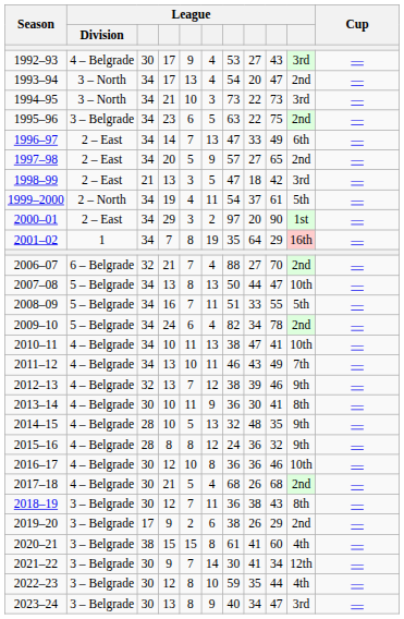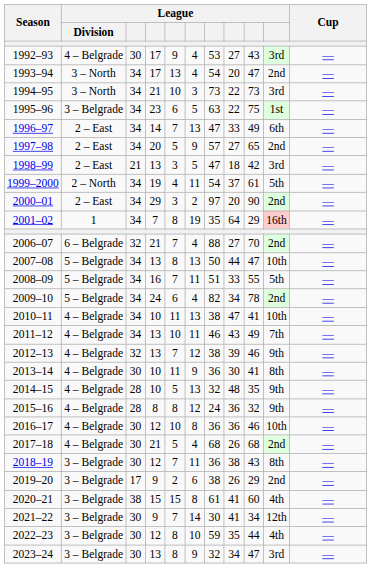 <table class="wikitable sortable" style="text-align:center">
 <tr>
 <th rowspan="2">Season</th>
 <th colspan="9">League</th>
 <th rowspan="2" width="100">Cup</th>
 </tr>
 <tr>
 <th>Division</th>
 <th width="20"></th>
 <th width="20"></th>
 <th width="20"></th>
 <th width="20"></th>
 <th width="20"></th>
 <th width="20"></th>
 <th width="20"></th>
 <th width="20"></th>
 </tr>
 <tr>
 <th colspan="11"></th>
 </tr>
 <tr>
 <td>1992–93</td>
 <td>4 – Belgrade</td>
 <td>30</td>
 <td>17</td>
 <td>9</td>
 <td>4</td>
 <td>53</td>
 <td>27</td>
 <td>43</td>
 <td style="background-color:#DFD">3rd</td>
 <td><a href='#'>—</a></td>
 </tr>
 <tr>
 <td>1993–94</td>
 <td>3 – North</td>
 <td>34</td>
 <td>17</td>
 <td>13</td>
 <td>4</td>
 <td>54</td>
 <td>20</td>
 <td>47</td>
 <td>2nd</td>
 <td><a href='#'>—</a></td>
 </tr>
 <tr>
 <td>1994–95</td>
 <td>3 – North</td>
 <td>34</td>
 <td>21</td>
 <td>10</td>
 <td>3</td>
 <td>73</td>
 <td>22</td>
 <td>73</td>
 <td>3rd</td>
 <td><a href='#'>—</a></td>
 </tr>
 <tr>
 <td>1995–96</td>
 <td>3 – Belgrade</td>
 <td>34</td>
 <td>23</td>
 <td>6</td>
 <td>5</td>
 <td>63</td>
 <td>22</td>
 <td>75</td>
-<td style="background-color:#DFD">2nd</td>
+<td style="background-color:#DFD">1st</td>
 <td><a href='#'>—</a></td>
 </tr>
 <tr>
 <td><a href='#'>1996–97</a></td>
 <td>2 – East</td>
 <td>34</td>
 <td>14</td>
 <td>7</td>
 <td>13</td>
 <td>47</td>
 <td>33</td>
 <td>49</td>
 <td>6th</td>
 <td><a href='#'>—</a></td>
 </tr>
 <tr>
 <td><a href='#'>1997–98</a></td>
 <td>2 – East</td>
 <td>34</td>
 <td>20</td>
 <td>5</td>
 <td>9</td>
 <td>57</td>
 <td>27</td>
 <td>65</td>
 <td>2nd</td>
 <td><a href='#'>—</a></td>
 </tr>
 <tr>
 <td><a href='#'>1998–99</a></td>
 <td>2 – East</td>
 <td>21</td>
 <td>13</td>
 <td>3</td>
 <td>5</td>
 <td>47</td>
 <td>18</td>
 <td>42</td>
 <td>3rd</td>
 <td><a href='#'>—</a></td>
 </tr>
 <tr>
 <td><a href='#'>1999–2000</a></td>
 <td>2 – North</td>
 <td>34</td>
 <td>19</td>
 <td>4</td>
 <td>11</td>
 <td>54</td>
 <td>37</td>
 <td>61</td>
 <td>5th</td>
 <td><a href='#'>—</a></td>
 </tr>
 <tr>
 <td><a href='#'>2000–01</a></td>
 <td>2 – East</td>
 <td>34</td>
 <td>29</td>
 <td>3</td>
 <td>2</td>
 <td>97</td>
 <td>20</td>
 <td>90</td>
-<td style="background-color:#DFD">1st</td>
+<td style="background-color:#DFD">2nd</td>
 <td><a href='#'>—</a></td>
 </tr>
 <tr>
 <td><a href='#'>2001–02</a></td>
 <td>1</td>
 <td>34</td>
 <td>7</td>
 <td>8</td>
 <td>19</td>
 <td>35</td>
 <td>64</td>
 <td>29</td>
 <td style="background-color:#FCC">16th</td>
 <td><a href='#'>—</a></td>
 </tr>
 <tr>
 <th colspan="11"></th>
 </tr>
 <tr>
 <td>2006–07</td>
 <td>6 – Belgrade</td>
 <td>32</td>
 <td>21</td>
 <td>7</td>
 <td>4</td>
 <td>88</td>
 <td>27</td>
 <td>70</td>
 <td style="background-color:#DFD">2nd</td>
 <td><a href='#'>—</a></td>
 </tr>
 <tr>
 <td>2007–08</td>
 <td>5 – Belgrade</td>
 <td>34</td>
 <td>13</td>
 <td>8</td>
 <td>13</td>
 <td>50</td>
 <td>44</td>
 <td>47</td>
 <td>10th</td>
 <td><a href='#'>—</a></td>
 </tr>
 <tr>
 <td>2008–09</td>
 <td>5 – Belgrade</td>
 <td>34</td>
 <td>16</td>
 <td>7</td>
 <td>11</td>
 <td>51</td>
 <td>33</td>
 <td>55</td>
 <td>5th</td>
 <td><a href='#'>—</a></td>
 </tr>
 <tr>
 <td>2009–10</td>
 <td>5 – Belgrade</td>
 <td>34</td>
 <td>24</td>
 <td>6</td>
 <td>4</td>
 <td>82</td>
 <td>34</td>
 <td>78</td>
 <td style="background-color:#DFD">2nd</td>
 <td><a href='#'>—</a></td>
 </tr>
 <tr>
 <td>2010–11</td>
 <td>4 – Belgrade</td>
 <td>34</td>
 <td>10</td>
 <td>11</td>
 <td>13</td>
 <td>38</td>
 <td>47</td>
 <td>41</td>
 <td>10th</td>
 <td><a href='#'>—</a></td>
 </tr>
 <tr>
 <td>2011–12</td>
 <td>4 – Belgrade</td>
 <td>34</td>
 <td>13</td>
 <td>10</td>
 <td>11</td>
 <td>46</td>
 <td>43</td>
 <td>49</td>
 <td>7th</td>
 <td><a href='#'>—</a></td>
 </tr>
 <tr>
 <td>2012–13</td>
 <td>4 – Belgrade</td>
 <td>32</td>
 <td>13</td>
 <td>7</td>
 <td>12</td>
 <td>38</td>
 <td>39</td>
 <td>46</td>
 <td>9th</td>
 <td><a href='#'>—</a></td>
 </tr>
 <tr>
 <td>2013–14</td>
 <td>4 – Belgrade</td>
 <td>30</td>
 <td>10</td>
 <td>11</td>
 <td>9</td>
 <td>36</td>
 <td>30</td>
 <td>41</td>
 <td>8th</td>
 <td><a href='#'>—</a></td>
 </tr>
 <tr>
 <td>2014–15</td>
 <td>4 – Belgrade</td>
 <td>28</td>
 <td>10</td>
 <td>5</td>
 <td>13</td>
 <td>32</td>
 <td>48</td>
 <td>35</td>
 <td>9th</td>
 <td><a href='#'>—</a></td>
 </tr>
 <tr>
 <td>2015–16</td>
 <td>4 – Belgrade</td>
 <td>28</td>
 <td>8</td>
 <td>8</td>
 <td>12</td>
 <td>24</td>
 <td>36</td>
 <td>32</td>
 <td>9th</td>
 <td><a href='#'>—</a></td>
 </tr>
 <tr>
 <td>2016–17</td>
 <td>4 – Belgrade</td>
 <td>30</td>
 <td>12</td>
 <td>10</td>
 <td>8</td>
 <td>36</td>
 <td>36</td>
 <td>46</td>
 <td>10th</td>
 <td><a href='#'>—</a></td>
 </tr>
 <tr>
 <td>2017–18</td>
 <td>4 – Belgrade</td>
 <td>30</td>
 <td>21</td>
 <td>5</td>
 <td>4</td>
 <td>68</td>
 <td>26</td>
 <td>68</td>
 <td style="background-color:#DFD">2nd</td>
 <td><a href='#'>—</a></td>
 </tr>
 <tr>
 <td><a href='#'>2018–19</a></td>
 <td>3 – Belgrade</td>
 <td>30</td>
 <td>12</td>
 <td>7</td>
 <td>11</td>
 <td>36</td>
 <td>38</td>
 <td>43</td>
 <td>8th</td>
 <td><a href='#'>—</a></td>
 </tr>
 <tr>
 <td>2019–20</td>
 <td>3 – Belgrade</td>
 <td>17</td>
 <td>9</td>
 <td>2</td>
 <td>6</td>
 <td>38</td>
 <td>26</td>
 <td>29</td>
 <td>2nd</td>
 <td><a href='#'>—</a></td>
 </tr>
 <tr>
 <td>2020–21</td>
 <td>3 – Belgrade</td>
 <td>38</td>
 <td>15</td>
 <td>15</td>
 <td>8</td>
 <td>61</td>
 <td>41</td>
 <td>60</td>
 <td>4th</td>
 <td><a href='#'>—</a></td>
 </tr>
 <tr>
 <td>2021–22</td>
 <td>3 – Belgrade</td>
 <td>30</td>
 <td>9</td>
 <td>7</td>
 <td>14</td>
 <td>30</td>
 <td>41</td>
 <td>34</td>
 <td>12th</td>
 <td><a href='#'>—</a></td>
 </tr>
 <tr>
 <td>2022–23</td>
 <td>3 – Belgrade</td>
 <td>30</td>
 <td>12</td>
 <td>8</td>
 <td>10</td>
 <td>59</td>
 <td>35</td>
 <td>44</td>
 <td>4th</td>
 <td><a href='#'>—</a></td>
 </tr>
 <tr>
 <td>2023–24</td>
 <td>3 – Belgrade</td>
 <td>30</td>
 <td>13</td>
 <td>8</td>
 <td>9</td>
-<td>40</td>
+<td>32</td>
 <td>34</td>
 <td>47</td>
 <td>3rd</td>
 <td><a href='#'>—</a></td>
 </tr>
 </table>
